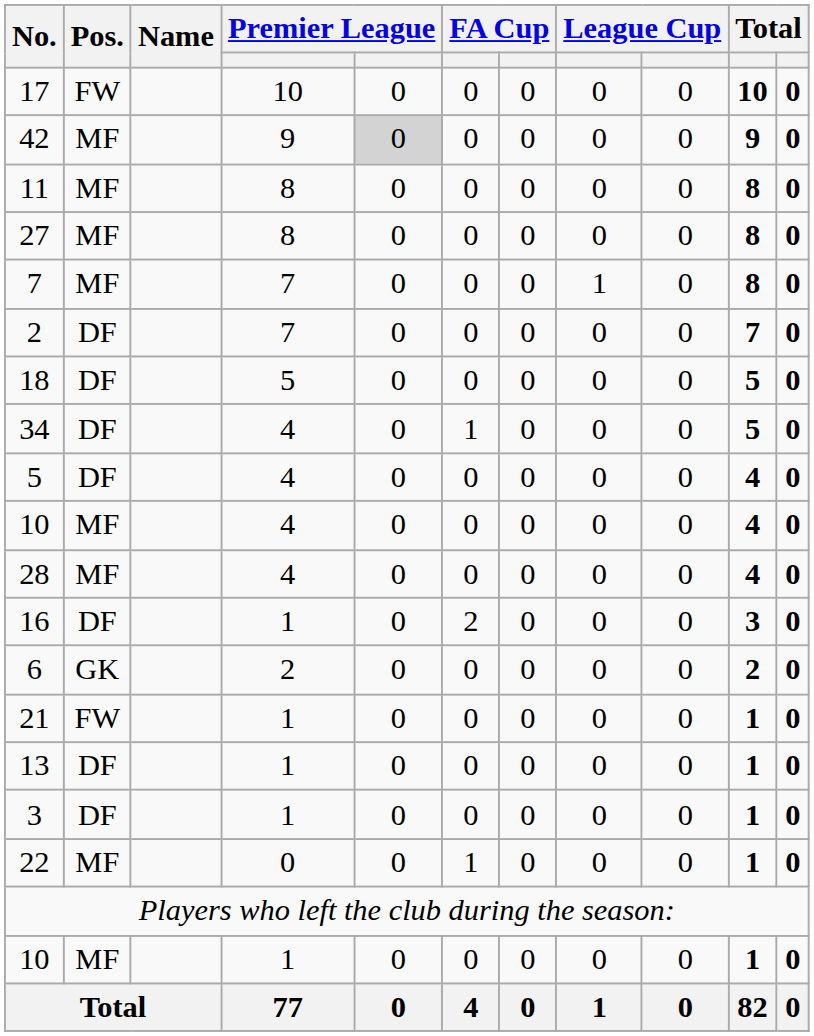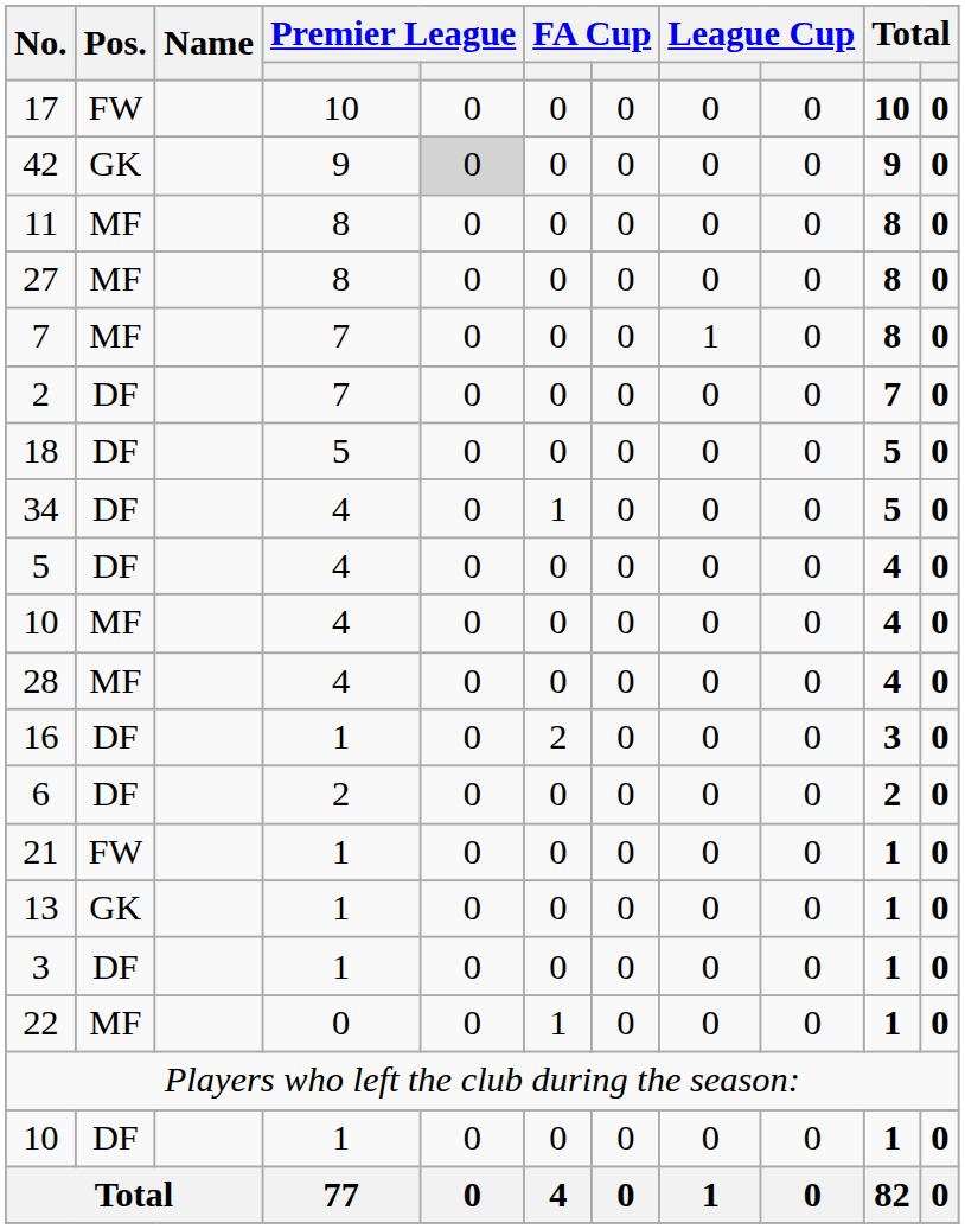 <table class="wikitable sortable" style="text-align: center;">
 <tr>
 <th rowspan="2">No.</th>
 <th rowspan="2">Pos.</th>
 <th rowspan="2">Name</th>
 <th colspan="2"><a href='#'>Premier League</a></th>
 <th colspan="2"><a href='#'>FA Cup</a></th>
 <th colspan="2"><a href='#'>League Cup</a></th>
 <th colspan="2">Total</th>
 </tr>
 <tr>
 <th></th>
 <th></th>
 <th></th>
 <th></th>
 <th></th>
 <th></th>
 <th></th>
 <th></th>
 </tr>
 <tr>
 <td>17</td>
 <td>FW</td>
 <td></td>
 <td>10</td>
 <td>0</td>
 <td>0</td>
 <td>0</td>
 <td>0</td>
 <td>0</td>
 <td><strong>10</strong></td>
 <td><strong>0</strong></td>
 </tr>
 <tr>
 <td>42</td>
-<td>MF</td>
+<td>GK</td>
 <td></td>
 <td>9</td>
 <td style="background: lightgrey;">0</td>
 <td>0</td>
 <td>0</td>
 <td>0</td>
 <td>0</td>
 <td><strong>9</strong></td>
 <td><strong>0</strong></td>
 </tr>
 <tr>
 <td>11</td>
 <td>MF</td>
 <td></td>
 <td>8</td>
 <td>0</td>
 <td>0</td>
 <td>0</td>
 <td>0</td>
 <td>0</td>
 <td><strong>8</strong></td>
 <td><strong>0</strong></td>
 </tr>
 <tr>
 <td>27</td>
 <td>MF</td>
 <td></td>
 <td>8</td>
 <td>0</td>
 <td>0</td>
 <td>0</td>
 <td>0</td>
 <td>0</td>
 <td><strong>8</strong></td>
 <td><strong>0</strong></td>
 </tr>
 <tr>
 <td>7</td>
 <td>MF</td>
 <td></td>
 <td>7</td>
 <td>0</td>
 <td>0</td>
 <td>0</td>
 <td>1</td>
 <td>0</td>
 <td><strong>8</strong></td>
 <td><strong>0</strong></td>
 </tr>
 <tr>
 <td>2</td>
 <td>DF</td>
 <td></td>
 <td>7</td>
 <td>0</td>
 <td>0</td>
 <td>0</td>
 <td>0</td>
 <td>0</td>
 <td><strong>7</strong></td>
 <td><strong>0</strong></td>
 </tr>
 <tr>
 <td>18</td>
 <td>DF</td>
 <td></td>
 <td>5</td>
 <td>0</td>
 <td>0</td>
 <td>0</td>
 <td>0</td>
 <td>0</td>
 <td><strong>5</strong></td>
 <td><strong>0</strong></td>
 </tr>
 <tr>
 <td>34</td>
 <td>DF</td>
 <td></td>
 <td>4</td>
 <td>0</td>
 <td>1</td>
 <td>0</td>
 <td>0</td>
 <td>0</td>
 <td><strong>5</strong></td>
 <td><strong>0</strong></td>
 </tr>
 <tr>
 <td>5</td>
 <td>DF</td>
 <td></td>
 <td>4</td>
 <td>0</td>
 <td>0</td>
 <td>0</td>
 <td>0</td>
 <td>0</td>
 <td><strong>4</strong></td>
 <td><strong>0</strong></td>
 </tr>
 <tr>
 <td>10</td>
 <td>MF</td>
 <td></td>
 <td>4</td>
 <td>0</td>
 <td>0</td>
 <td>0</td>
 <td>0</td>
 <td>0</td>
 <td><strong>4</strong></td>
 <td><strong>0</strong></td>
 </tr>
 <tr>
 <td>28</td>
 <td>MF</td>
 <td></td>
 <td>4</td>
 <td>0</td>
 <td>0</td>
 <td>0</td>
 <td>0</td>
 <td>0</td>
 <td><strong>4</strong></td>
 <td><strong>0</strong></td>
 </tr>
 <tr>
 <td>16</td>
 <td>DF</td>
 <td></td>
 <td>1</td>
 <td>0</td>
 <td>2</td>
 <td>0</td>
 <td>0</td>
 <td>0</td>
 <td><strong>3</strong></td>
 <td><strong>0</strong></td>
 </tr>
 <tr>
 <td>6</td>
-<td>GK</td>
+<td>DF</td>
 <td></td>
 <td>2</td>
 <td>0</td>
 <td>0</td>
 <td>0</td>
 <td>0</td>
 <td>0</td>
 <td><strong>2</strong></td>
 <td><strong>0</strong></td>
 </tr>
 <tr>
 <td>21</td>
 <td>FW</td>
 <td></td>
 <td>1</td>
 <td>0</td>
 <td>0</td>
 <td>0</td>
 <td>0</td>
 <td>0</td>
 <td><strong>1</strong></td>
 <td><strong>0</strong></td>
 </tr>
 <tr>
 <td>13</td>
-<td>DF</td>
+<td>GK</td>
 <td></td>
 <td>1</td>
 <td>0</td>
 <td>0</td>
 <td>0</td>
 <td>0</td>
 <td>0</td>
 <td><strong>1</strong></td>
 <td><strong>0</strong></td>
 </tr>
 <tr>
 <td>3</td>
 <td>DF</td>
 <td></td>
 <td>1</td>
 <td>0</td>
 <td>0</td>
 <td>0</td>
 <td>0</td>
 <td>0</td>
 <td><strong>1</strong></td>
 <td><strong>0</strong></td>
 </tr>
 <tr>
 <td>22</td>
 <td>MF</td>
 <td></td>
 <td>0</td>
 <td>0</td>
 <td>1</td>
 <td>0</td>
 <td>0</td>
 <td>0</td>
 <td><strong>1</strong></td>
 <td><strong>0</strong></td>
 </tr>
 <tr>
 <td colspan="12"><em>Players who left the club during the season:</em></td>
 </tr>
 <tr>
 <td>10</td>
-<td>MF</td>
+<td>DF</td>
 <td></td>
 <td>1</td>
 <td>0</td>
 <td>0</td>
 <td>0</td>
 <td>0</td>
 <td>0</td>
 <td><strong>1</strong></td>
 <td><strong>0</strong></td>
 </tr>
 <tr>
 <th colspan=3>Total</th>
 <th>77</th>
 <th>0</th>
 <th>4</th>
 <th>0</th>
 <th>1</th>
 <th>0</th>
 <th>82</th>
 <th>0</th>
 </tr>
 </table>
